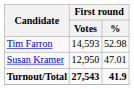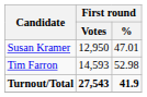 <table class=wikitable style=text-align:right>
 <tr>
 <th rowspan=2>Candidate</th>
 <th colspan=2>First round</th>
 </tr>
 <tr>
 <th>Votes</th>
 <th>%</th>
 </tr>
 <tr>
+<td align=left><a href='#'>Susan Kramer</a></td>
+<td>12,950</td>
+<td>47.01</td>
+</tr>
+<tr>
 <td align=left><a href='#'>Tim Farron</a></td>
 <td>14,593</td>
 <td>52.98</td>
-</tr>
-<tr>
-<td align=left><a href='#'>Susan Kramer</a></td>
-<td>12,950</td>
-<td>47.01</td>
 </tr>
 <tr>
 <td align=left><strong>Turnout/Total</strong></td>
 <td><strong>27,543</strong></td>
 <td><strong>41.9</strong></td>
 </tr>
 <tr>
 </tr>
 </table>
